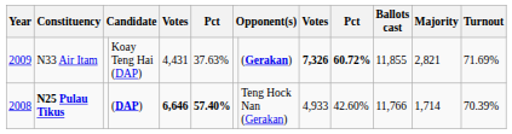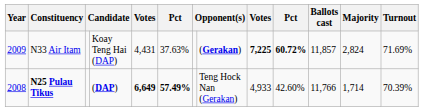 <table class="wikitable" style="margin:0.5em ; font-size:95%">
 <tr>
 <th>Year</th>
 <th>Constituency</th>
 <th colspan=2>Candidate</th>
 <th>Votes</th>
 <th>Pct</th>
 <th colspan=2>Opponent(s)</th>
 <th>Votes</th>
 <th>Pct</th>
 <th>Ballots cast</th>
 <th>Majority</th>
 <th>Turnout</th>
 </tr>
 <tr>
 <td><a href='#'>2009</a></td>
 <td>N33 <a href='#'>Air Itam</a></td>
 <td></td>
 <td>Koay Teng Hai (<a href='#'>DAP</a>)</td>
 <td align="right">4,431</td>
 <td>37.63%</td>
 <td></td>
 <td> (<a href='#'><strong>Gerakan</strong></a>)</td>
-<td align="right"><strong>7,326</strong></td>
+<td align="right"><strong>7,225</strong></td>
 <td><strong>60.72%</strong></td>
-<td>11,855</td>
-<td>2,821</td>
+<td>11,857</td>
+<td>2,824</td>
 <td>71.69%</td>
 </tr>
 <tr>
 <td><a href='#'>2008</a></td>
 <td><strong>N25 <a href='#'>Pulau Tikus</a></strong></td>
 <td></td>
 <td> (<a href='#'><strong>DAP</strong></a>)</td>
-<td align="right"><strong>6,646</strong></td>
-<td><strong>57.40%</strong></td>
+<td align="right"><strong>6,649</strong></td>
+<td><strong>57.49%</strong></td>
 <td></td>
 <td>Teng Hock Nan (<a href='#'>Gerakan</a>)</td>
 <td align="right">4,933</td>
 <td>42.60%</td>
 <td>11,766</td>
 <td>1,714</td>
 <td>70.39%</td>
 </tr>
 </table>
